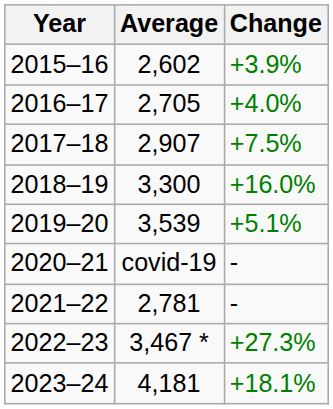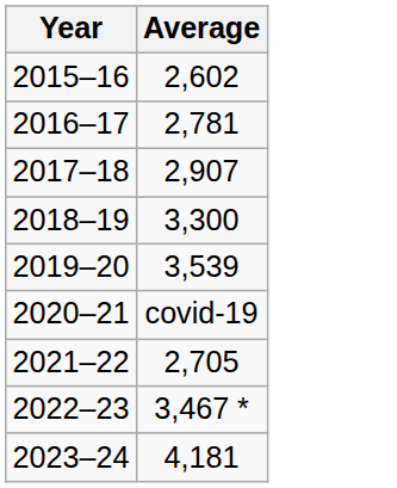 <table class="wikitable" style="float:left; margin-right:1em;">
 <tr>
 <th>Year</th>
 <th>Average</th>
-<th>Change</th>
 </tr>
 <tr>
 <td>2015–16</td>
 <td style="text-align:center;">2,602</td>
-<td style="color: green">+3.9%</td>
 </tr>
 <tr>
 <td>2016–17</td>
-<td style="text-align:center;">2,705</td>
-<td style="color: green">+4.0%</td>
+<td style="text-align:center;">2,781</td>
 </tr>
 <tr>
 <td>2017–18</td>
 <td style="text-align:center;">2,907</td>
-<td style="color: green">+7.5%</td>
 </tr>
 <tr>
 <td>2018–19</td>
 <td style="text-align:center;">3,300</td>
-<td style="color: green">+16.0%</td>
 </tr>
 <tr>
 <td>2019–20</td>
 <td style="text-align:center;">3,539</td>
-<td style="color: green">+5.1%</td>
 </tr>
 <tr>
 <td>2020–21</td>
 <td style="text-align:center;">covid-19</td>
-<td>-</td>
 </tr>
 <tr>
 <td>2021–22</td>
-<td style="text-align:center;">2,781</td>
-<td>-</td>
+<td style="text-align:center;">2,705</td>
 </tr>
 <tr>
 <td>2022–23</td>
 <td style="text-align:center;">3,467 *</td>
-<td style="color: green">+27.3%</td>
 </tr>
 <tr>
 <td>2023–24</td>
 <td style="text-align:center;">4,181</td>
-<td style="color: green">+18.1%</td>
 </tr>
 </table>
